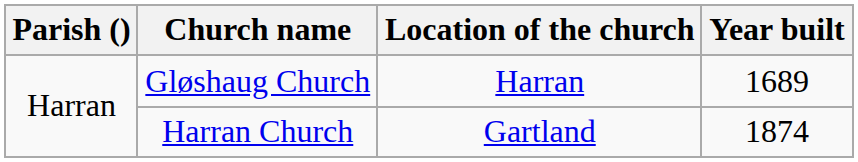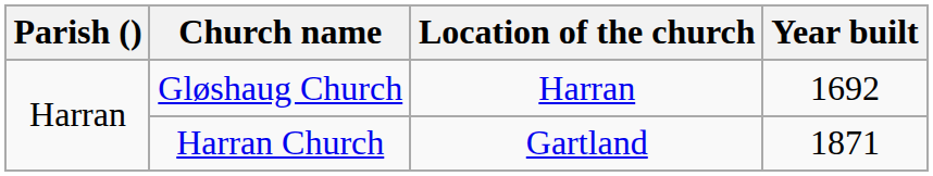 <table class="wikitable" style="text-align:center">
 <tr>
 <th>Parish ()</th>
 <th>Church name</th>
 <th>Location of the church</th>
 <th>Year built</th>
 </tr>
 <tr>
 <td rowspan="2">Harran</td>
 <td><a href='#'>Gløshaug Church</a></td>
 <td><a href='#'>Harran</a></td>
-<td>1689</td>
+<td>1692</td>
 </tr>
 <tr>
 <td><a href='#'>Harran Church</a></td>
 <td><a href='#'>Gartland</a></td>
-<td>1874</td>
+<td>1871</td>
 </tr>
 </table>
